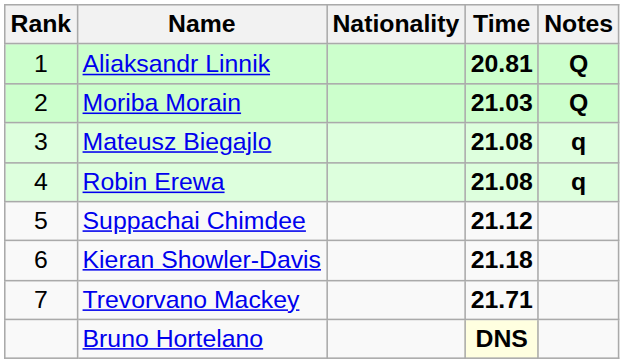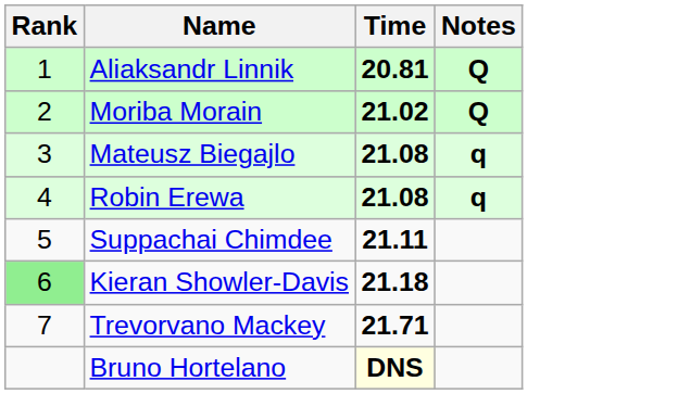 <table class="wikitable sortable" style="text-align:center">
 <tr>
 <th>Rank</th>
 <th>Name</th>
-<th>Nationality</th>
 <th>Time</th>
 <th>Notes</th>
 </tr>
 <tr bgcolor=ccffcc>
 <td>1</td>
 <td align=left><a href='#'>Aliaksandr Linnik</a></td>
-<td align=left></td>
 <td><strong>20.81</strong></td>
 <td><strong>Q</strong></td>
 </tr>
 <tr bgcolor=ccffcc>
 <td>2</td>
 <td align=left><a href='#'>Moriba Morain</a></td>
-<td align=left></td>
-<td><strong>21.03</strong></td>
+<td><strong>21.02</strong></td>
 <td><strong>Q</strong></td>
 </tr>
 <tr bgcolor=ddffdd>
 <td>3</td>
 <td align=left><a href='#'>Mateusz Biegajlo</a></td>
-<td align=left></td>
 <td><strong>21.08</strong></td>
 <td><strong>q</strong></td>
 </tr>
 <tr bgcolor=ddffdd>
 <td>4</td>
 <td align=left><a href='#'>Robin Erewa</a></td>
-<td align=left></td>
 <td><strong>21.08</strong></td>
 <td><strong>q</strong></td>
 </tr>
 <tr>
 <td>5</td>
 <td align=left><a href='#'>Suppachai Chimdee</a></td>
-<td align=left></td>
-<td><strong>21.12</strong></td>
+<td><strong>21.11</strong></td>
 <td></td>
 </tr>
 <tr>
-<td>6</td>
+<td style="background: lightgreen;">6</td>
 <td align=left><a href='#'>Kieran Showler-Davis</a></td>
-<td align=left></td>
 <td><strong>21.18</strong></td>
 <td></td>
 </tr>
 <tr>
 <td>7</td>
 <td align=left><a href='#'>Trevorvano Mackey</a></td>
-<td align=left></td>
 <td><strong>21.71</strong></td>
 <td></td>
 </tr>
 <tr>
 <td></td>
 <td align=left><a href='#'>Bruno Hortelano</a></td>
-<td align=left></td>
 <td style="background: lightyellow;"><strong>DNS</strong></td>
 <td></td>
 </tr>
 </table>
